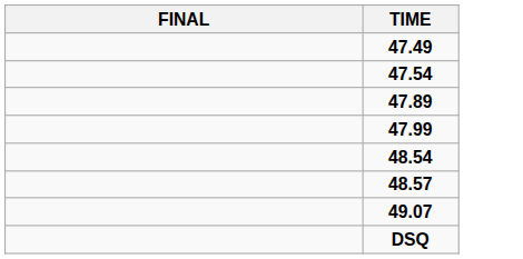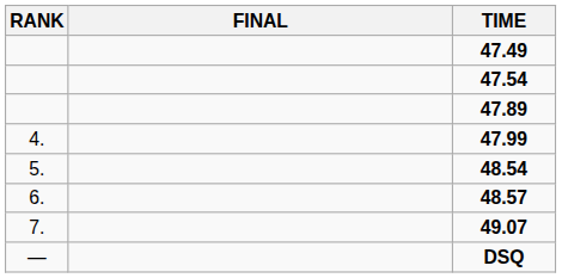 <table class="wikitable" style="border-collapse: collapse; font-size: 90%;">
 <tr>
+<th>RANK</th>
 <th style="width: 20em">FINAL</th>
 <th style="width: 5em">TIME</th>
 </tr>
 <tr>
+<td align="center"></td>
 <td></td>
 <td align="center"><strong>47.49</strong></td>
 </tr>
 <tr>
+<td align="center"></td>
 <td></td>
 <td align="center"><strong>47.54</strong></td>
 </tr>
 <tr>
+<td align="center"></td>
 <td></td>
 <td align="center"><strong>47.89</strong></td>
 </tr>
 <tr>
+<td align="center">4.</td>
 <td></td>
 <td align="center"><strong>47.99</strong></td>
 </tr>
 <tr>
+<td align="center">5.</td>
 <td></td>
 <td align="center"><strong>48.54</strong></td>
 </tr>
 <tr>
+<td align="center">6.</td>
 <td></td>
 <td align="center"><strong>48.57</strong></td>
 </tr>
 <tr>
+<td align="center">7.</td>
 <td></td>
 <td align="center"><strong>49.07</strong></td>
 </tr>
 <tr>
+<td align="center">—</td>
 <td></td>
 <td align="center"><strong>DSQ</strong></td>
 </tr>
 </table>
